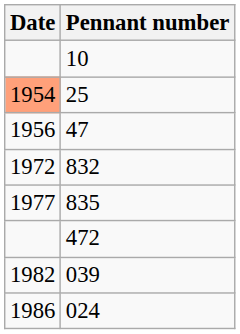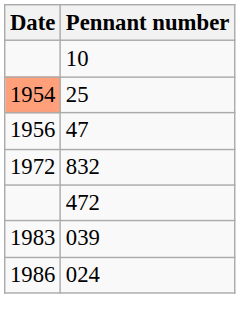 <table class="wikitable">
 <tr>
 <th>Date</th>
 <th>Pennant number</th>
 </tr>
 <tr>
 <td></td>
 <td>10</td>
 </tr>
 <tr>
 <td style="background: lightsalmon;">1954</td>
 <td>25</td>
 </tr>
 <tr>
 <td>1956</td>
 <td>47</td>
 </tr>
 <tr>
 <td>1972</td>
 <td>832</td>
 </tr>
 <tr>
-<td>1977</td>
-<td>835</td>
-</tr>
-<tr>
 <td></td>
 <td>472</td>
 </tr>
 <tr>
-<td>1982</td>
+<td>1983</td>
 <td>039</td>
 </tr>
 <tr>
 <td>1986</td>
 <td>024</td>
 </tr>
 </table>
